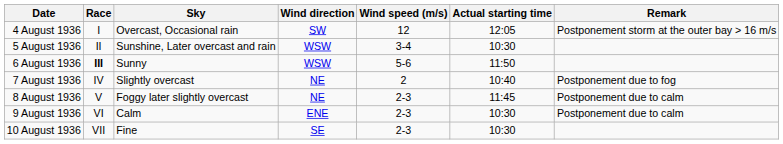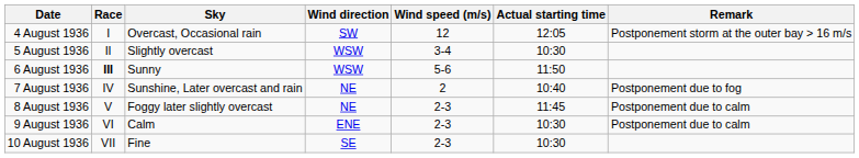 <table class="wikitable" style="text-align:right; font-size:90%">
 <tr>
 <th>Date</th>
 <th>Race</th>
 <th>Sky</th>
 <th>Wind direction</th>
 <th>Wind speed (m/s)</th>
 <th>Actual starting time</th>
 <th>Remark</th>
 </tr>
 <tr>
 <td>4 August 1936</td>
 <td align=center>I</td>
 <td align=left>Overcast, Occasional rain</td>
 <td align=center><a href='#'>SW</a></td>
 <td align=center>12</td>
 <td align=center>12:05</td>
 <td align=left>Postponement storm at the outer bay > 16 m/s</td>
 </tr>
 <tr>
 <td>5 August 1936</td>
 <td align=center>II</td>
-<td align=left>Sunshine, Later overcast and rain</td>
+<td align=left>Slightly overcast</td>
 <td align=center><a href='#'>WSW</a></td>
 <td align=center>3-4</td>
 <td align=center>10:30</td>
 <td></td>
 </tr>
 <tr>
 <td>6 August 1936</td>
 <td align=center><strong>III</strong></td>
 <td align=left>Sunny</td>
 <td align=center><a href='#'>WSW</a></td>
 <td align=center>5-6</td>
 <td align=center>11:50</td>
 <td></td>
 </tr>
 <tr>
 <td>7 August 1936</td>
 <td align=center>IV</td>
-<td align=left>Slightly overcast</td>
+<td align=left>Sunshine, Later overcast and rain</td>
 <td align=center><a href='#'>NE</a></td>
 <td align=center>2</td>
 <td align=center>10:40</td>
 <td align=left>Postponement due to fog</td>
 </tr>
 <tr>
 <td>8 August 1936</td>
 <td align=center>V</td>
 <td align=left>Foggy later slightly overcast</td>
 <td align=center><a href='#'>NE</a></td>
 <td align=center>2-3</td>
 <td align=center>11:45</td>
 <td align=left>Postponement due to calm</td>
 </tr>
 <tr>
 <td>9 August 1936</td>
 <td align=center>VI</td>
 <td align=left>Calm</td>
 <td align=center><a href='#'>ENE</a></td>
 <td align=center>2-3</td>
 <td align=center>10:30</td>
 <td align=left>Postponement due to calm</td>
 </tr>
 <tr>
 <td>10 August 1936</td>
 <td align=center>VII</td>
 <td align=left>Fine</td>
 <td align=center><a href='#'>SE</a></td>
 <td align=center>2-3</td>
 <td align=center>10:30</td>
 <td></td>
 </tr>
 </table>
